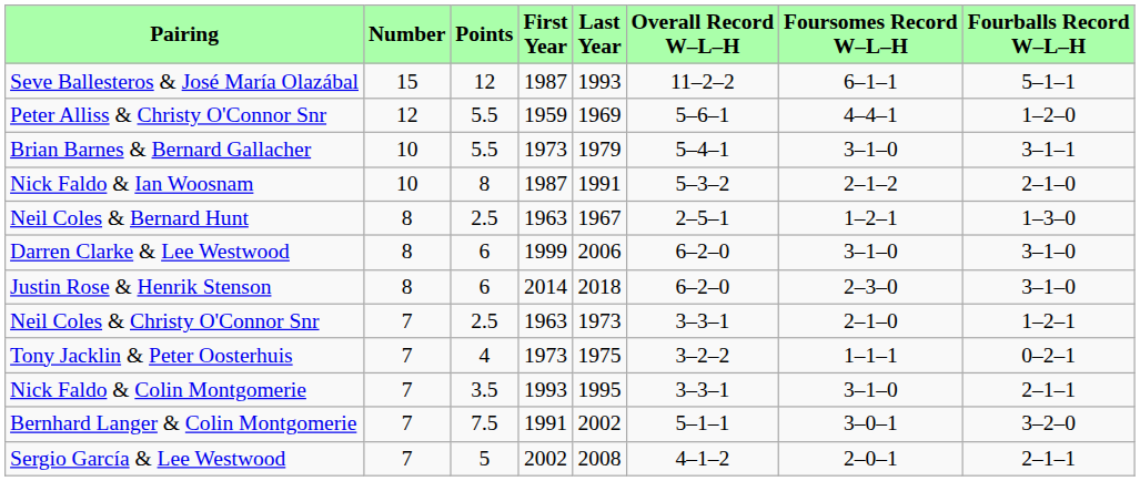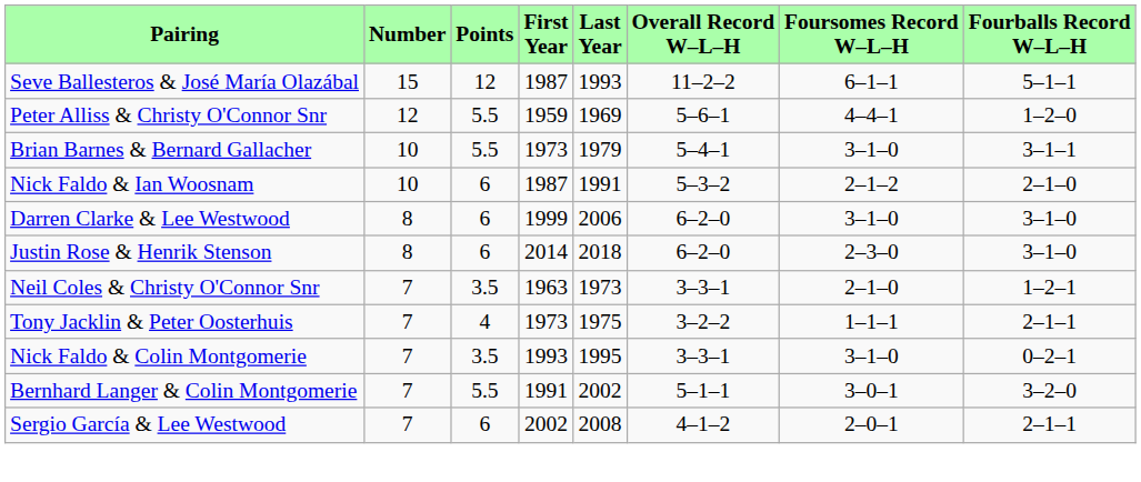 <table class="wikitable" style="text-align:center">
 <tr style="background:#aaffaa;">
 <td><strong>Pairing</strong></td>
 <td><strong>Number</strong></td>
 <td><strong>Points</strong></td>
 <td><strong>First<br>Year</strong></td>
 <td><strong>Last<br>Year</strong></td>
 <td><strong>Overall Record<br>W–L–H</strong></td>
 <td><strong>Foursomes Record<br>W–L–H</strong></td>
 <td><strong>Fourballs Record<br>W–L–H</strong></td>
 </tr>
 <tr>
 <td align=left><a href='#'>Seve Ballesteros</a> & <a href='#'>José María Olazábal</a></td>
 <td>15</td>
 <td>12</td>
 <td>1987</td>
 <td>1993</td>
 <td>11–2–2</td>
 <td>6–1–1</td>
 <td>5–1–1</td>
 </tr>
 <tr>
 <td align=left><a href='#'>Peter Alliss</a> & <a href='#'>Christy O'Connor Snr</a></td>
 <td>12</td>
 <td>5.5</td>
 <td>1959</td>
 <td>1969</td>
 <td>5–6–1</td>
 <td>4–4–1</td>
 <td>1–2–0</td>
 </tr>
 <tr>
 <td align=left><a href='#'>Brian Barnes</a> & <a href='#'>Bernard Gallacher</a></td>
 <td>10</td>
 <td>5.5</td>
 <td>1973</td>
 <td>1979</td>
 <td>5–4–1</td>
 <td>3–1–0</td>
 <td>3–1–1</td>
 </tr>
 <tr>
 <td align=left><a href='#'>Nick Faldo</a> & <a href='#'>Ian Woosnam</a></td>
 <td>10</td>
-<td>8</td>
+<td>6</td>
 <td>1987</td>
 <td>1991</td>
 <td>5–3–2</td>
 <td>2–1–2</td>
 <td>2–1–0</td>
-</tr>
-<tr>
-<td align=left><a href='#'>Neil Coles</a> & <a href='#'>Bernard Hunt</a></td>
-<td>8</td>
-<td>2.5</td>
-<td>1963</td>
-<td>1967</td>
-<td>2–5–1</td>
-<td>1–2–1</td>
-<td>1–3–0</td>
 </tr>
 <tr>
 <td align=left><a href='#'>Darren Clarke</a> & <a href='#'>Lee Westwood</a></td>
 <td>8</td>
 <td>6</td>
 <td>1999</td>
 <td>2006</td>
 <td>6–2–0</td>
 <td>3–1–0</td>
 <td>3–1–0</td>
 </tr>
 <tr>
 <td align=left><a href='#'>Justin Rose</a> & <a href='#'>Henrik Stenson</a></td>
 <td>8</td>
 <td>6</td>
 <td>2014</td>
 <td>2018</td>
 <td>6–2–0</td>
 <td>2–3–0</td>
 <td>3–1–0</td>
 </tr>
 <tr>
 <td align=left><a href='#'>Neil Coles</a> & <a href='#'>Christy O'Connor Snr</a></td>
 <td>7</td>
-<td>2.5</td>
+<td>3.5</td>
 <td>1963</td>
 <td>1973</td>
 <td>3–3–1</td>
 <td>2–1–0</td>
 <td>1–2–1</td>
 </tr>
 <tr>
 <td align=left><a href='#'>Tony Jacklin</a> & <a href='#'>Peter Oosterhuis</a></td>
 <td>7</td>
 <td>4</td>
 <td>1973</td>
 <td>1975</td>
 <td>3–2–2</td>
 <td>1–1–1</td>
-<td>0–2–1</td>
+<td>2–1–1</td>
 </tr>
 <tr>
 <td align=left><a href='#'>Nick Faldo</a> & <a href='#'>Colin Montgomerie</a></td>
 <td>7</td>
 <td>3.5</td>
 <td>1993</td>
 <td>1995</td>
 <td>3–3–1</td>
 <td>3–1–0</td>
-<td>2–1–1</td>
+<td>0–2–1</td>
 </tr>
 <tr>
 <td align=left><a href='#'>Bernhard Langer</a> & <a href='#'>Colin Montgomerie</a></td>
 <td>7</td>
-<td>7.5</td>
+<td>5.5</td>
 <td>1991</td>
 <td>2002</td>
 <td>5–1–1</td>
 <td>3–0–1</td>
 <td>3–2–0</td>
 </tr>
 <tr>
 <td align=left><a href='#'>Sergio García</a> & <a href='#'>Lee Westwood</a></td>
 <td>7</td>
-<td>5</td>
+<td>6</td>
 <td>2002</td>
 <td>2008</td>
 <td>4–1–2</td>
 <td>2–0–1</td>
 <td>2–1–1</td>
 </tr>
 </table>
